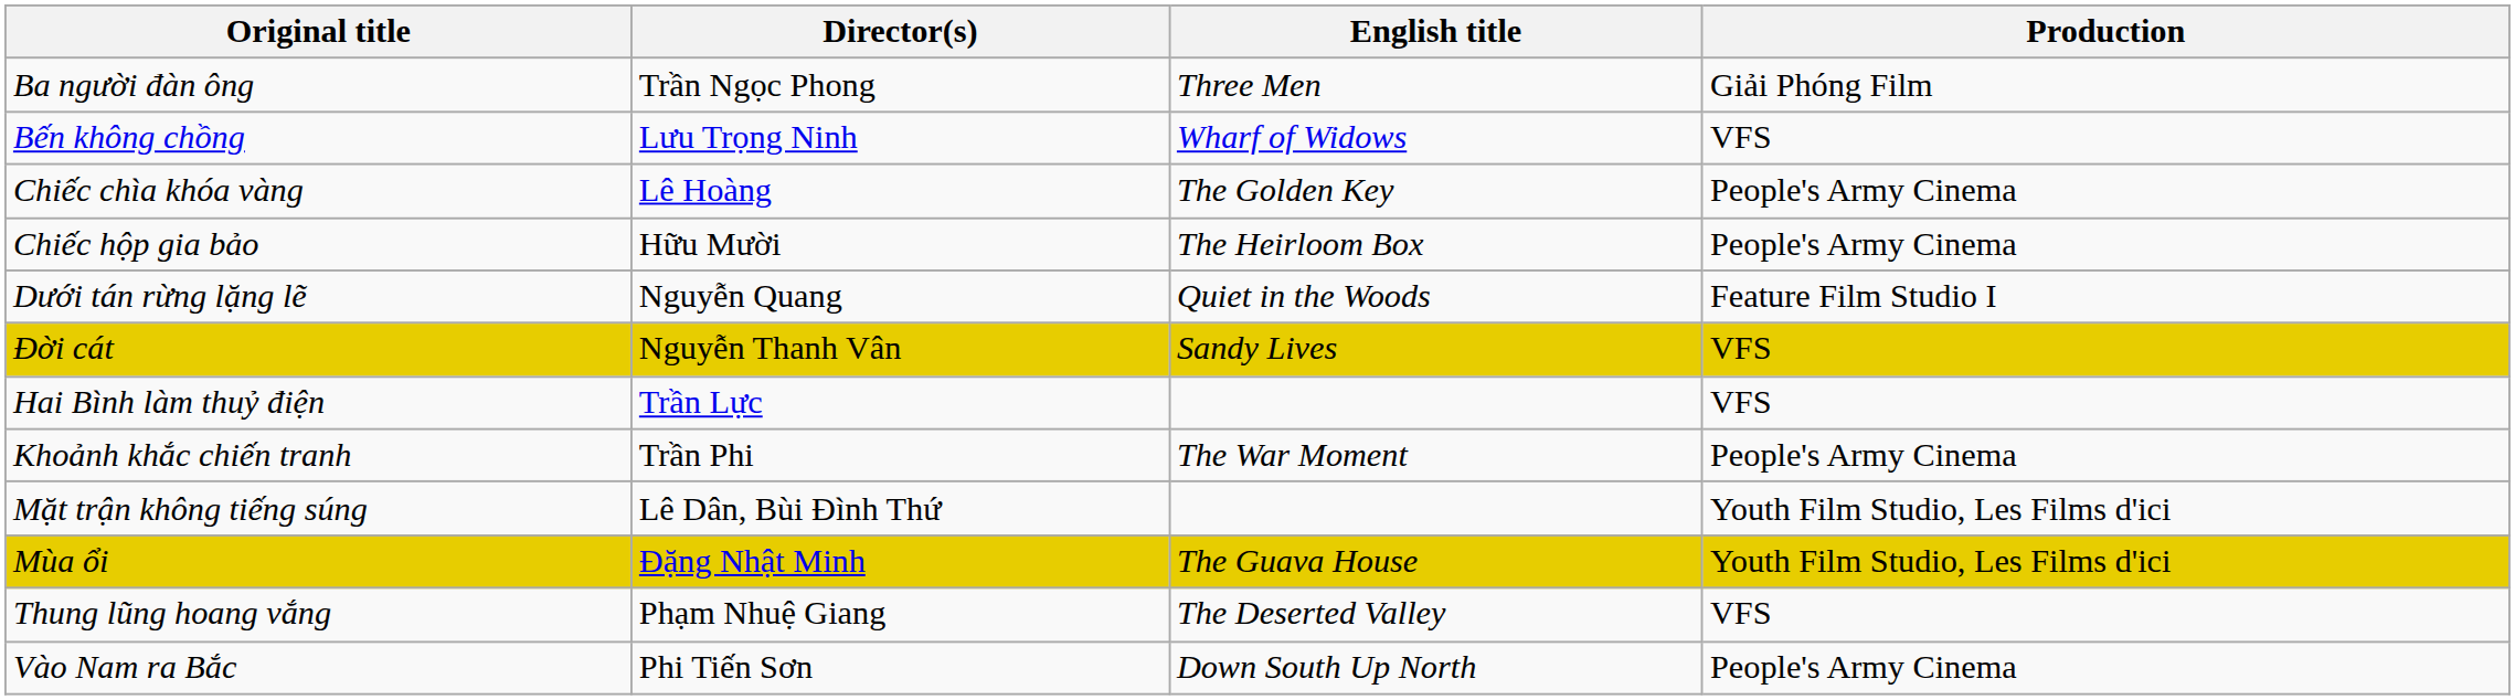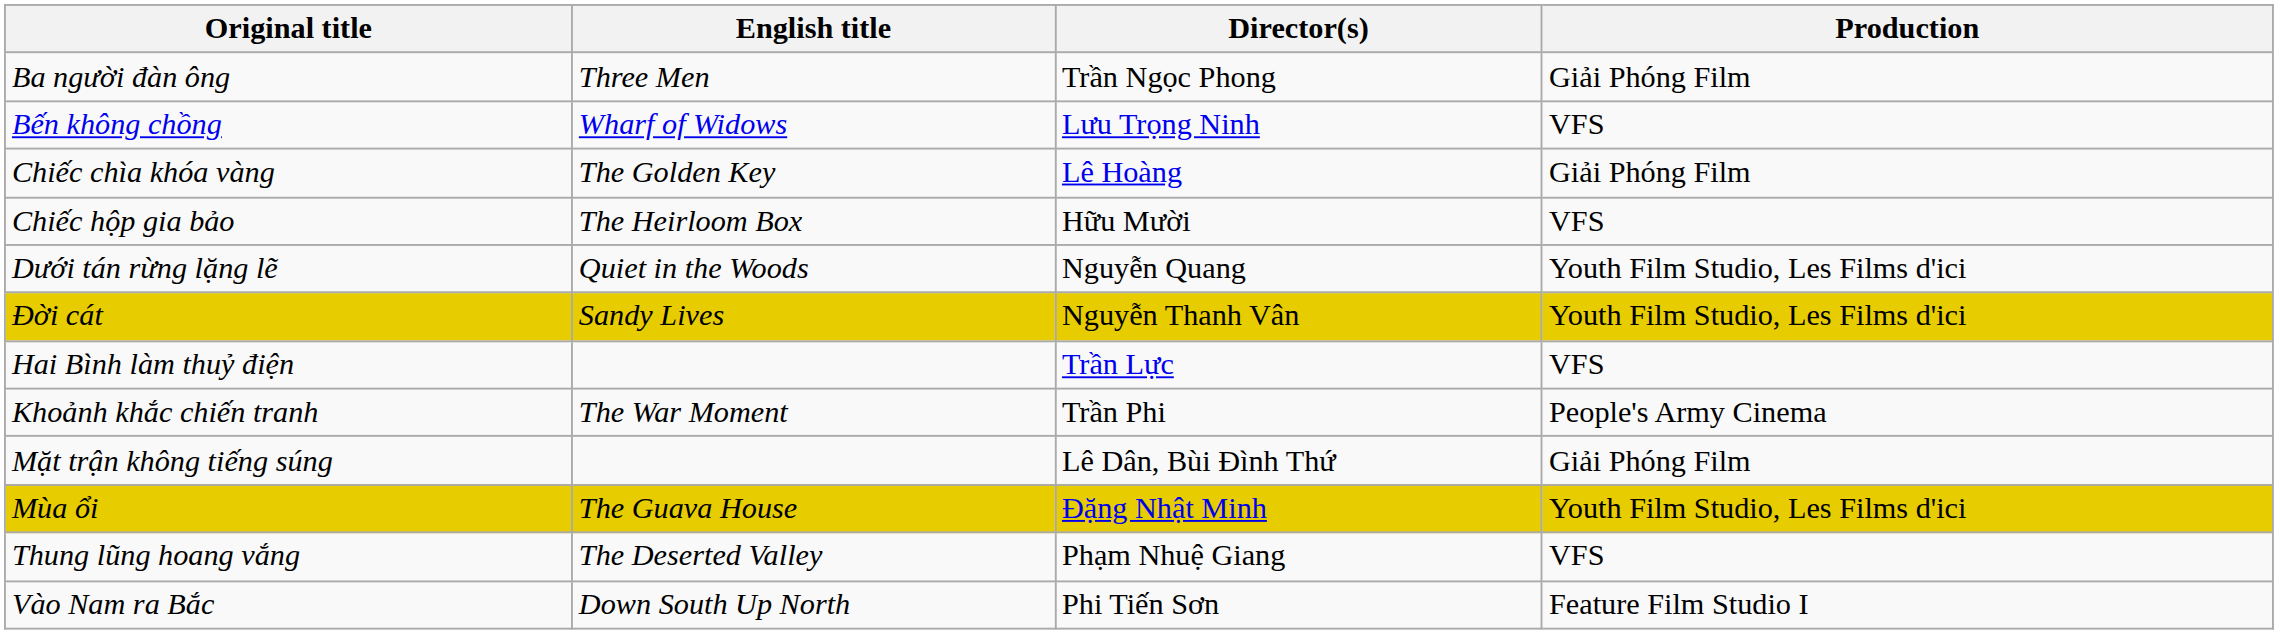 <table class="sortable wikitable" style="width:95%; margin-bottom:2px">
 <tr>
 <th>Original title</th>
+<th>English title</th>
 <th>Director(s)</th>
-<th>English title</th>
 <th>Production</th>
 </tr>
 <tr>
 <td><em>Ba người đàn ông</em></td>
+<td><em>Three Men</em></td>
 <td>Trần Ngọc Phong</td>
-<td><em>Three Men</em></td>
 <td>Giải Phóng Film</td>
 </tr>
 <tr>
 <td><em><a href='#'>Bến không chồng</a></em></td>
+<td><em><a href='#'>Wharf of Widows</a></em></td>
 <td><a href='#'>Lưu Trọng Ninh</a></td>
-<td><em><a href='#'>Wharf of Widows</a></em></td>
 <td>VFS</td>
 </tr>
 <tr>
 <td><em>Chiếc chìa khóa vàng</em></td>
+<td><em>The Golden Key</em></td>
 <td><a href='#'>Lê Hoàng</a></td>
-<td><em>The Golden Key</em></td>
-<td>People's Army Cinema</td>
+<td>Giải Phóng Film</td>
 </tr>
 <tr>
 <td><em>Chiếc hộp gia bảo</em></td>
+<td><em>The Heirloom Box</em></td>
 <td>Hữu Mười</td>
-<td><em>The Heirloom Box</em></td>
-<td>People's Army Cinema</td>
+<td>VFS</td>
 </tr>
 <tr>
 <td><em>Dưới tán rừng lặng lẽ</em></td>
+<td><em>Quiet in the Woods</em></td>
 <td>Nguyễn Quang</td>
-<td><em>Quiet in the Woods</em></td>
-<td>Feature Film Studio I</td>
+<td>Youth Film Studio, Les Films d'ici</td>
 </tr>
 <tr style="background:#E7CD00;">
 <td><em>Đời cát</em></td>
+<td><em>Sandy Lives</em></td>
 <td>Nguyễn Thanh Vân</td>
-<td><em>Sandy Lives</em></td>
-<td>VFS</td>
+<td>Youth Film Studio, Les Films d'ici</td>
 </tr>
 <tr>
 <td><em>Hai Bình làm thuỷ điện</em></td>
+<td></td>
 <td><a href='#'>Trần Lực</a></td>
-<td></td>
 <td>VFS</td>
 </tr>
 <tr>
 <td><em>Khoảnh khắc chiến tranh</em></td>
+<td><em>The War Moment</em></td>
 <td>Trần Phi</td>
-<td><em>The War Moment</em></td>
 <td>People's Army Cinema</td>
 </tr>
 <tr>
 <td><em>Mặt trận không tiếng súng</em></td>
+<td></td>
 <td>Lê Dân, Bùi Đình Thứ</td>
-<td></td>
-<td>Youth Film Studio, Les Films d'ici</td>
+<td>Giải Phóng Film</td>
 </tr>
 <tr style="background:#E7CD00;">
 <td><em>Mùa ổi</em></td>
+<td><em>The Guava House</em></td>
 <td><a href='#'>Đặng Nhật Minh</a></td>
-<td><em>The Guava House</em></td>
 <td>Youth Film Studio, Les Films d'ici</td>
 </tr>
 <tr>
 <td><em>Thung lũng hoang vắng</em></td>
+<td><em>The Deserted Valley</em></td>
 <td>Phạm Nhuệ Giang</td>
-<td><em>The Deserted Valley</em></td>
 <td>VFS</td>
 </tr>
 <tr>
 <td><em>Vào Nam ra Bắc</em></td>
+<td><em>Down South Up North</em></td>
 <td>Phi Tiến Sơn</td>
-<td><em>Down South Up North</em></td>
-<td>People's Army Cinema</td>
+<td>Feature Film Studio I</td>
 </tr>
 </table>
